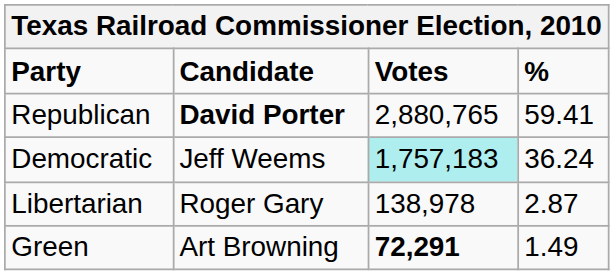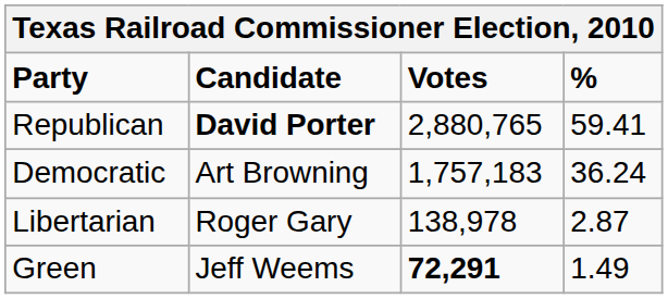 <table class="wikitable">
 <tr>
 <th colspan="4">Texas Railroad Commissioner Election, 2010</th>
 </tr>
 <tr>
 <td><strong>Party</strong></td>
 <td><strong>Candidate</strong></td>
 <td><strong>Votes</strong></td>
 <td><strong>%</strong></td>
 </tr>
 <tr>
 <td>Republican</td>
 <td><strong>David Porter</strong></td>
 <td>2,880,765</td>
 <td>59.41</td>
 </tr>
 <tr>
 <td>Democratic</td>
-<td>Jeff Weems</td>
-<td style="background: paleturquoise;">1,757,183</td>
+<td>Art Browning</td>
+<td>1,757,183</td>
 <td>36.24</td>
 </tr>
 <tr>
 <td>Libertarian</td>
 <td>Roger Gary</td>
 <td>138,978</td>
 <td>2.87</td>
 </tr>
 <tr>
 <td>Green</td>
-<td>Art Browning</td>
+<td>Jeff Weems</td>
 <td><strong>72,291</strong></td>
 <td>1.49</td>
 </tr>
 </table>
